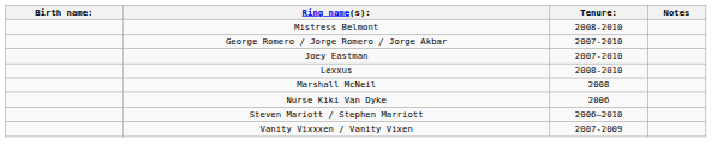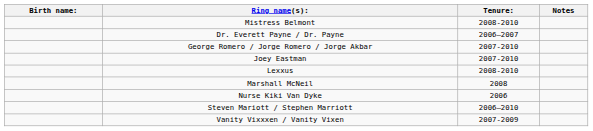 <table class="sortable wikitable" style="font-size:85%; text-align:center; width:70%;">
 <tr>
 <th>Birth name:</th>
 <th><a href='#'>Ring name</a>(s):</th>
 <th>Tenure:</th>
 <th>Notes</th>
 </tr>
 <tr>
 <td></td>
 <td>Mistress Belmont</td>
 <td>2008-2010</td>
+<td></td>
+</tr>
+<tr>
+<td></td>
+<td>Dr. Everett Payne / Dr. Payne</td>
+<td sort>2006–2007</td>
 <td></td>
 </tr>
 <tr>
 <td></td>
 <td>George Romero / Jorge Romero / Jorge Akbar</td>
 <td>2007-2010</td>
 <td></td>
 </tr>
 <tr>
 <td></td>
 <td>Joey Eastman</td>
 <td sort>2007-2010</td>
 </tr>
 <tr>
 <td></td>
 <td>Lexxus</td>
 <td>2008-2010</td>
 <td></td>
 </tr>
 <tr>
 <td></td>
 <td>Marshall McNeil</td>
 <td>2008</td>
 <td></td>
 </tr>
 <tr>
 <td></td>
 <td>Nurse Kiki Van Dyke</td>
 <td sort>2006</td>
 <td></td>
 </tr>
 <tr>
 <td></td>
 <td>Steven Mariott / Stephen Marriott</td>
 <td sort>2006–2010</td>
 <td></td>
 </tr>
 <tr>
 <td></td>
 <td>Vanity Vixxxen / Vanity Vixen</td>
 <td sort>2007-2009</td>
 <td></td>
 </tr>
 </table>
